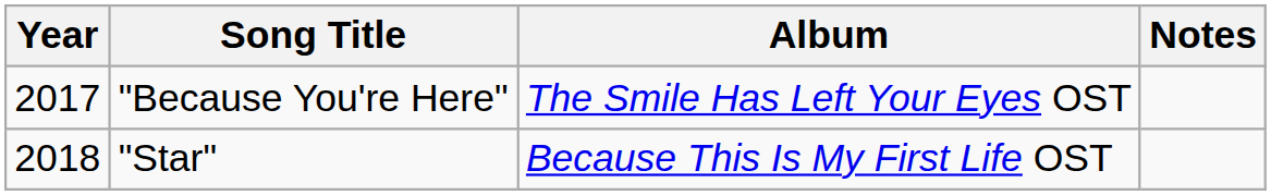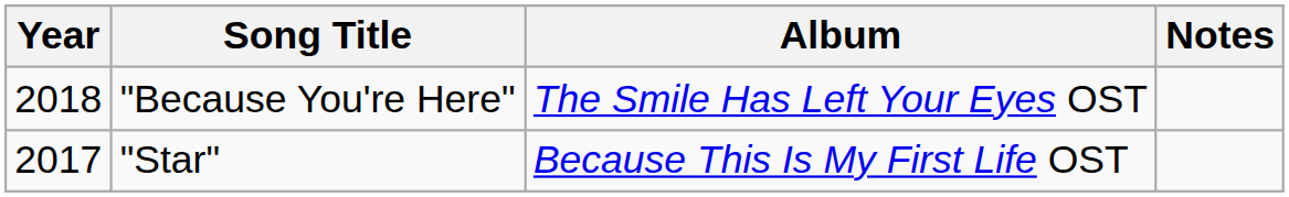 <table class="wikitable sortable">
 <tr>
 <th scope="col">Year</th>
 <th scope="col">Song Title</th>
 <th>Album</th>
 <th scope="col" class="unsortable">Notes</th>
 </tr>
 <tr>
-<td>2017</td>
+<td>2018</td>
 <td>"Because You're Here"</td>
 <td><em><a href='#'>The Smile Has Left Your Eyes</a></em> OST</td>
 <td></td>
 </tr>
 <tr>
-<td>2018</td>
+<td>2017</td>
 <td>"Star"</td>
 <td><em><a href='#'>Because This Is My First Life</a></em> OST</td>
 <td></td>
 </tr>
 </table>
